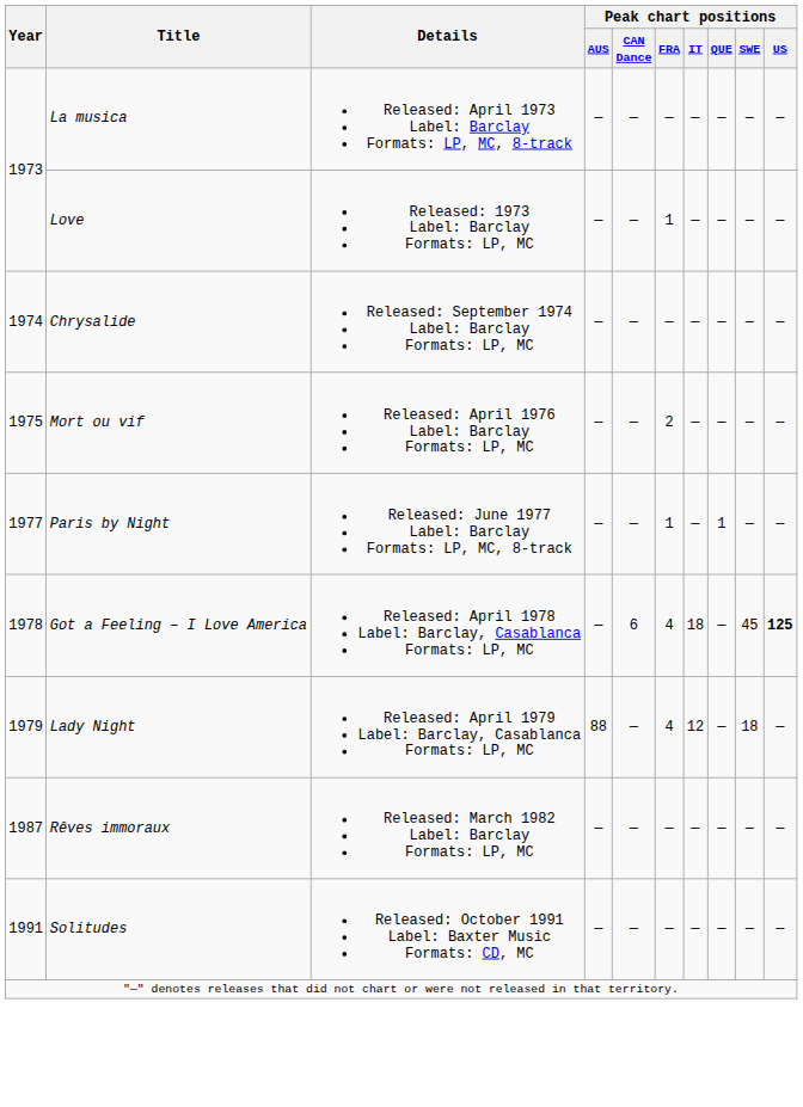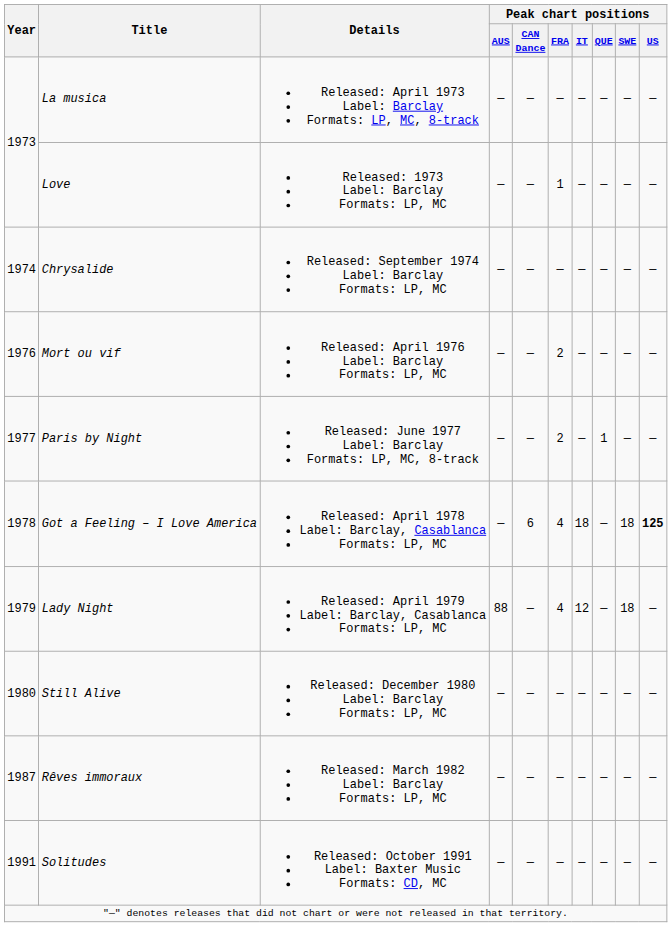 <table class="wikitable" style="text-align:center">
 <tr>
 <th rowspan="2">Year</th>
 <th rowspan="2">Title</th>
 <th rowspan="2">Details</th>
 <th colspan="7">Peak chart positions</th>
 </tr>
 <tr>
 <th><small><a href='#'>AUS</a></small><br></th>
 <th><small><a href='#'>CAN<br>Dance</a></small><br></th>
 <th><small><a href='#'>FRA</a></small><br></th>
 <th><small><a href='#'>IT</a></small><br></th>
 <th><small><a href='#'>QUE</a></small><br></th>
 <th><small><a href='#'>SWE</a></small><br></th>
 <th><small><a href='#'>US</a></small><br></th>
 </tr>
 <tr>
 <td rowspan="2">1973</td>
 <td align="left"><em>La musica</em></td>
 <td><br><ul><li>Released: April 1973</li><li>Label: <a href='#'>Barclay</a></li><li>Formats: <a href='#'>LP</a>, <a href='#'>MC</a>, <a href='#'>8-track</a></li></ul></td>
 <td>—</td>
 <td>—</td>
 <td>—</td>
 <td>—</td>
 <td>—</td>
 <td>—</td>
 <td>—</td>
 </tr>
 <tr>
 <td align="left"><em>Love</em></td>
 <td><br><ul><li>Released: 1973</li><li>Label: Barclay</li><li>Formats: LP, MC</li></ul></td>
 <td>—</td>
 <td>—</td>
 <td>1</td>
 <td>—</td>
 <td>—</td>
 <td>—</td>
 <td>—</td>
 </tr>
 <tr>
 <td>1974</td>
 <td align="left"><em>Chrysalide</em></td>
 <td><br><ul><li>Released: September 1974</li><li>Label: Barclay</li><li>Formats: LP, MC</li></ul></td>
 <td>—</td>
 <td>—</td>
 <td>—</td>
 <td>—</td>
 <td>—</td>
 <td>—</td>
 <td>—</td>
 </tr>
 <tr>
-<td>1975</td>
+<td>1976</td>
 <td align="left"><em>Mort ou vif</em></td>
 <td><br><ul><li>Released: April 1976</li><li>Label: Barclay</li><li>Formats: LP, MC</li></ul></td>
 <td>—</td>
 <td>—</td>
 <td>2</td>
 <td>—</td>
 <td>—</td>
 <td>—</td>
 <td>—</td>
 </tr>
 <tr>
 <td>1977</td>
 <td align="left"><em>Paris by Night</em></td>
 <td><br><ul><li>Released: June 1977</li><li>Label: Barclay</li><li>Formats: LP, MC, 8-track</li></ul></td>
 <td>—</td>
 <td>—</td>
-<td>1</td>
+<td>2</td>
 <td>—</td>
 <td>1</td>
 <td>—</td>
 <td>—</td>
 </tr>
 <tr>
 <td>1978</td>
 <td align="left"><em>Got a Feeling – I Love America</em></td>
 <td><br><ul><li>Released: April 1978</li><li>Label: Barclay, <a href='#'>Casablanca</a></li><li>Formats: LP, MC</li></ul></td>
 <td>—</td>
 <td>6</td>
 <td>4</td>
 <td>18</td>
 <td>—</td>
-<td>45</td>
+<td>18</td>
 <td><strong>125</strong></td>
 </tr>
 <tr>
 <td>1979</td>
 <td align="left"><em>Lady Night</em></td>
 <td><br><ul><li>Released: April 1979</li><li>Label: Barclay, Casablanca</li><li>Formats: LP, MC</li></ul></td>
 <td>88</td>
 <td>—</td>
 <td>4</td>
 <td>12</td>
 <td>—</td>
 <td>18</td>
+<td>—</td>
+</tr>
+<tr>
+<td>1980</td>
+<td align="left"><em>Still Alive</em></td>
+<td><br><ul><li>Released: December 1980</li><li>Label: Barclay</li><li>Formats: LP, MC</li></ul></td>
+<td>—</td>
+<td>—</td>
+<td>—</td>
+<td>—</td>
+<td>—</td>
+<td>—</td>
 <td>—</td>
 </tr>
 <tr>
 <td>1987</td>
 <td align="left"><em>Rêves immoraux</em></td>
 <td><br><ul><li>Released: March 1982</li><li>Label: Barclay</li><li>Formats: LP, MC</li></ul></td>
 <td>—</td>
 <td>—</td>
 <td>—</td>
 <td>—</td>
 <td>—</td>
 <td>—</td>
 <td>—</td>
 </tr>
 <tr>
 <td>1991</td>
 <td align="left"><em>Solitudes</em></td>
 <td><br><ul><li>Released: October 1991</li><li>Label: Baxter Music</li><li>Formats: <a href='#'>CD</a>, MC</li></ul></td>
 <td>—</td>
 <td>—</td>
 <td>—</td>
 <td>—</td>
 <td>—</td>
 <td>—</td>
 <td>—</td>
 </tr>
 <tr>
 <td colspan="10" style="font-size:8pt">"—" denotes releases that did not chart or were not released in that territory.</td>
 </tr>
 </table>
